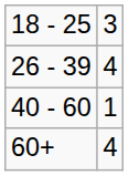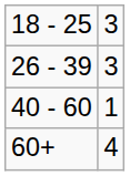 <table class="wikitable">
 <tr>
 <td>18 - 25</td>
 <td>3</td>
 </tr>
 <tr>
 <td>26 - 39</td>
-<td>4</td>
+<td>3</td>
 </tr>
 <tr>
 <td>40 - 60</td>
 <td>1</td>
 </tr>
 <tr>
 <td>60+</td>
 <td>4</td>
 </tr>
 </table>
